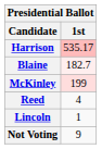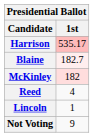 <table class="wikitable sortable" style="text-align:center">
 <tr>
 <th colspan="2"><strong>Presidential Ballot</strong></th>
 </tr>
 <tr>
 <th>Candidate</th>
 <th>1st</th>
 </tr>
 <tr>
 <th><a href='#'>Harrison</a></th>
 <td style="background:#fbb;">535.17</td>
 </tr>
 <tr>
 <th><a href='#'>Blaine</a></th>
 <td style="background:#fee;">182.7</td>
 </tr>
 <tr>
 <th><a href='#'>McKinley</a></th>
-<td style="background:#fdd;">199</td>
+<td style="background:#fdd;">182</td>
 </tr>
 <tr>
 <th><a href='#'>Reed</a></th>
 <td>4</td>
 </tr>
 <tr>
 <th><a href='#'>Lincoln</a></th>
 <td>1</td>
 </tr>
 <tr>
 <th>Not Voting</th>
 <td>9</td>
 </tr>
 </table>
